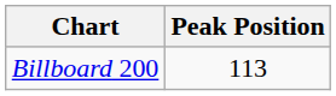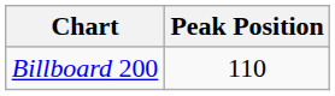 <table class="wikitable">
 <tr>
 <th>Chart</th>
 <th>Peak Position</th>
 </tr>
 <tr>
 <td><a href='#'><em>Billboard</em> 200</a></td>
-<td align="center">113</td>
+<td align="center">110</td>
 </tr>
 </table>
